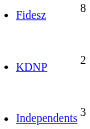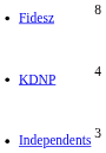 <table>
 <tr>
 <td><br><ul><li><a href='#'>Fidesz</a></li></ul></td>
 <td><div>8</div></td>
 </tr>
 <tr>
 <td><br><ul><li><a href='#'>KDNP</a></li></ul></td>
-<td><div>2</div></td>
+<td><div>4</div></td>
 </tr>
 <tr>
 <td><br><ul><li><a href='#'>Independents</a></li></ul></td>
 <td><div>3</div></td>
 </tr>
 </table>
